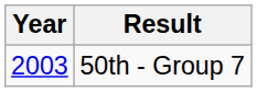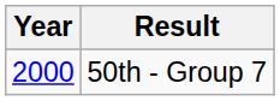 <table class="wikitable">
 <tr>
 <th>Year</th>
 <th>Result</th>
 </tr>
 <tr>
-<td> <a href='#'>2003</a></td>
+<td> <a href='#'>2000</a></td>
 <td>50th - Group 7</td>
 </tr>
 </table>
